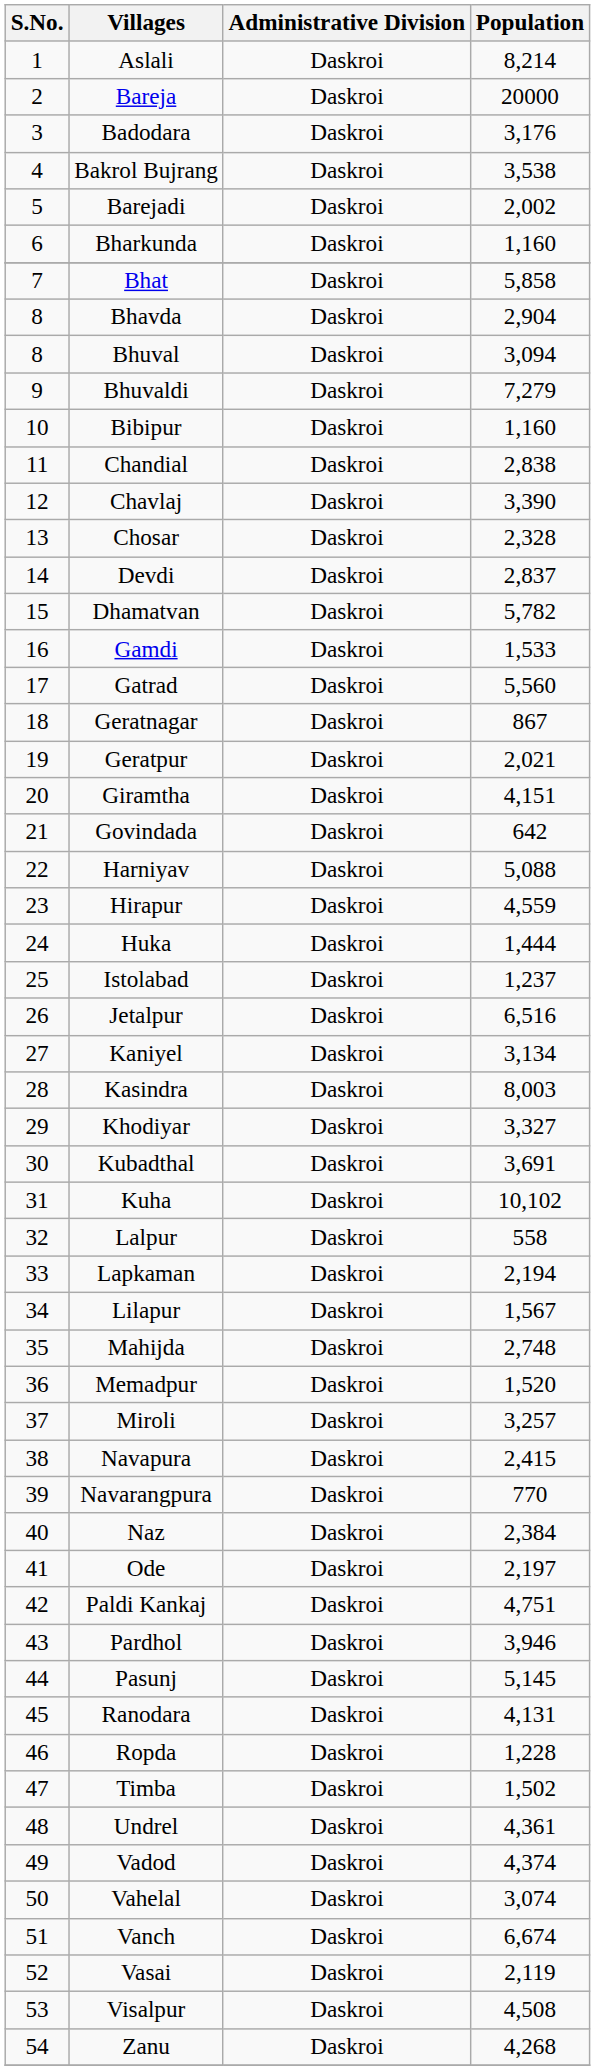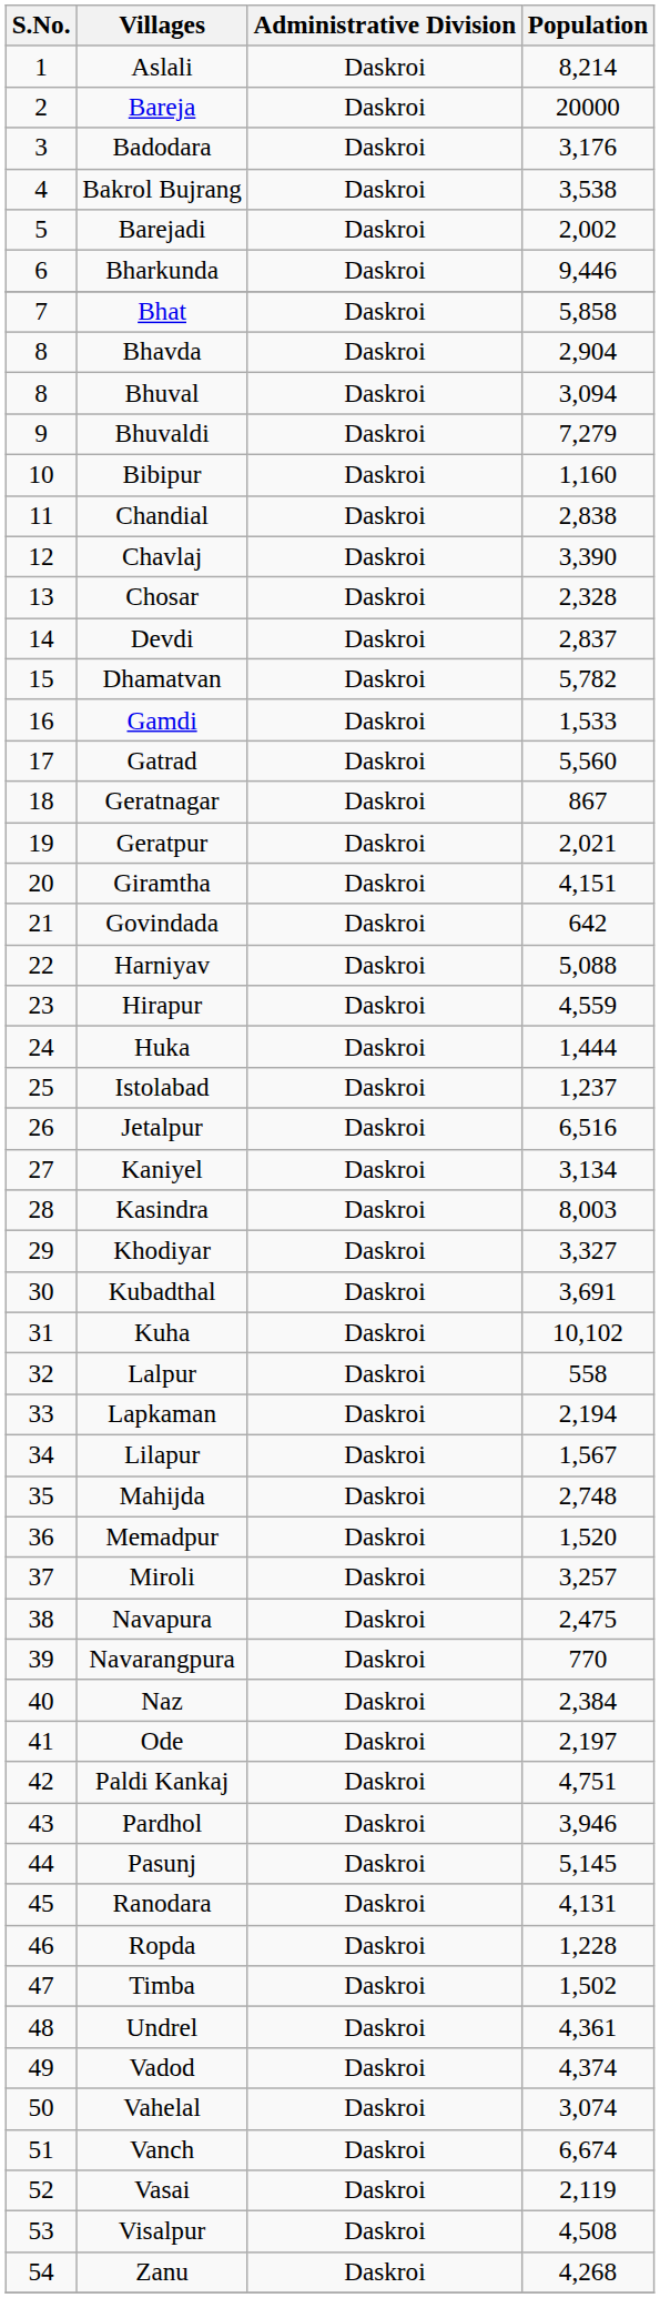 <table class="wikitable" style="margin: 1em auto 1em auto;">
 <tr>
 <th align="center" valign="bottom">S.No.</th>
 <th align="center" valign="bottom">Villages</th>
 <th align="center" valign="bottom">Administrative Division</th>
 <th align="center" valign="bottom">Population</th>
 </tr>
 <tr valign="top">
 <td align="center">1</td>
 <td align="center">Aslali</td>
 <td align="center">Daskroi</td>
 <td align="center">8,214</td>
 </tr>
 <tr valign="top">
 <td align="center">2</td>
 <td align="center"><a href='#'>Bareja</a></td>
 <td align="center">Daskroi</td>
 <td align="center">20000</td>
 </tr>
 <tr valign="top">
 <td align="center">3</td>
 <td align="center">Badodara</td>
 <td align="center">Daskroi</td>
 <td align="center">3,176</td>
 </tr>
 <tr valign="top">
 <td align="center">4</td>
 <td align="center">Bakrol Bujrang</td>
 <td align="center">Daskroi</td>
 <td align="center">3,538</td>
 </tr>
 <tr valign="top">
 <td align="center">5</td>
 <td align="center">Barejadi</td>
 <td align="center">Daskroi</td>
 <td align="center">2,002</td>
 </tr>
 <tr valign="top">
 <td align="center">6</td>
 <td align="center">Bharkunda</td>
 <td align="center">Daskroi</td>
-<td align="center">1,160</td>
+<td align="center">9,446</td>
 </tr>
 <tr valign="top">
 </tr>
 <tr valign="top">
 <td align="center">7</td>
 <td align="center"><a href='#'>Bhat</a></td>
 <td align="center">Daskroi</td>
 <td align="center">5,858</td>
 </tr>
 <tr valign="top">
 <td align="center">8</td>
 <td align="center">Bhavda</td>
 <td align="center">Daskroi</td>
 <td align="center">2,904</td>
 </tr>
 <tr valign="top">
 <td align="center">8</td>
 <td align="center">Bhuval</td>
 <td align="center">Daskroi</td>
 <td align="center">3,094</td>
 </tr>
 <tr valign="top">
 <td align="center">9</td>
 <td align="center">Bhuvaldi</td>
 <td align="center">Daskroi</td>
 <td align="center">7,279</td>
 </tr>
 <tr valign="top">
 <td align="center">10</td>
 <td align="center">Bibipur</td>
 <td align="center">Daskroi</td>
 <td align="center">1,160</td>
 </tr>
 <tr valign="top">
 <td align="center">11</td>
 <td align="center">Chandial</td>
 <td align="center">Daskroi</td>
 <td align="center">2,838</td>
 </tr>
 <tr valign="top">
 <td align="center">12</td>
 <td align="center">Chavlaj</td>
 <td align="center">Daskroi</td>
 <td align="center">3,390</td>
 </tr>
 <tr valign="top">
 <td align="center">13</td>
 <td align="center">Chosar</td>
 <td align="center">Daskroi</td>
 <td align="center">2,328</td>
 </tr>
 <tr valign="top">
 <td align="center">14</td>
 <td align="center">Devdi</td>
 <td align="center">Daskroi</td>
 <td align="center">2,837</td>
 </tr>
 <tr valign="top">
 <td align="center">15</td>
 <td align="center">Dhamatvan</td>
 <td align="center">Daskroi</td>
 <td align="center">5,782</td>
 </tr>
 <tr valign="top">
 <td align="center">16</td>
 <td align="center"><a href='#'>Gamdi</a></td>
 <td align="center">Daskroi</td>
 <td align="center">1,533</td>
 </tr>
 <tr valign="top">
 <td align="center">17</td>
 <td align="center">Gatrad</td>
 <td align="center">Daskroi</td>
 <td align="center">5,560</td>
 </tr>
 <tr valign="top">
 <td align="center">18</td>
 <td align="center">Geratnagar</td>
 <td align="center">Daskroi</td>
 <td align="center">867</td>
 </tr>
 <tr valign="top">
 <td align="center">19</td>
 <td align="center">Geratpur</td>
 <td align="center">Daskroi</td>
 <td align="center">2,021</td>
 </tr>
 <tr valign="top">
 <td align="center">20</td>
 <td align="center">Giramtha</td>
 <td align="center">Daskroi</td>
 <td align="center">4,151</td>
 </tr>
 <tr valign="top">
 <td align="center">21</td>
 <td align="center">Govindada</td>
 <td align="center">Daskroi</td>
 <td align="center">642</td>
 </tr>
 <tr valign="top">
 <td align="center">22</td>
 <td align="center">Harniyav</td>
 <td align="center">Daskroi</td>
 <td align="center">5,088</td>
 </tr>
 <tr valign="top">
 <td align="center">23</td>
 <td align="center">Hirapur</td>
 <td align="center">Daskroi</td>
 <td align="center">4,559</td>
 </tr>
 <tr valign="top">
 <td align="center">24</td>
 <td align="center">Huka</td>
 <td align="center">Daskroi</td>
 <td align="center">1,444</td>
 </tr>
 <tr valign="top">
 <td align="center">25</td>
 <td align="center">Istolabad</td>
 <td align="center">Daskroi</td>
 <td align="center">1,237</td>
 </tr>
 <tr valign="top">
 <td align="center">26</td>
 <td align="center">Jetalpur</td>
 <td align="center">Daskroi</td>
 <td align="center">6,516</td>
 </tr>
 <tr valign="top">
 <td align="center">27</td>
 <td align="center">Kaniyel</td>
 <td align="center">Daskroi</td>
 <td align="center">3,134</td>
 </tr>
 <tr valign="top">
 <td align="center">28</td>
 <td align="center">Kasindra</td>
 <td align="center">Daskroi</td>
 <td align="center">8,003</td>
 </tr>
 <tr valign="top">
 <td align="center">29</td>
 <td align="center">Khodiyar</td>
 <td align="center">Daskroi</td>
 <td align="center">3,327</td>
 </tr>
 <tr valign="top">
 <td align="center">30</td>
 <td align="center">Kubadthal</td>
 <td align="center">Daskroi</td>
 <td align="center">3,691</td>
 </tr>
 <tr valign="top">
 <td align="center">31</td>
 <td align="center">Kuha</td>
 <td align="center">Daskroi</td>
 <td align="center">10,102</td>
 </tr>
 <tr valign="top">
 <td align="center">32</td>
 <td align="center">Lalpur</td>
 <td align="center">Daskroi</td>
 <td align="center">558</td>
 </tr>
 <tr valign="top">
 <td align="center">33</td>
 <td align="center">Lapkaman</td>
 <td align="center">Daskroi</td>
 <td align="center">2,194</td>
 </tr>
 <tr valign="top">
 <td align="center">34</td>
 <td align="center">Lilapur</td>
 <td align="center">Daskroi</td>
 <td align="center">1,567</td>
 </tr>
 <tr valign="top">
 <td align="center">35</td>
 <td align="center">Mahijda</td>
 <td align="center">Daskroi</td>
 <td align="center">2,748</td>
 </tr>
 <tr valign="top">
 <td align="center">36</td>
 <td align="center">Memadpur</td>
 <td align="center">Daskroi</td>
 <td align="center">1,520</td>
 </tr>
 <tr valign="top">
 <td align="center">37</td>
 <td align="center">Miroli</td>
 <td align="center">Daskroi</td>
 <td align="center">3,257</td>
 </tr>
 <tr valign="top">
 <td align="center">38</td>
 <td align="center">Navapura</td>
 <td align="center">Daskroi</td>
-<td align="center">2,415</td>
+<td align="center">2,475</td>
 </tr>
 <tr valign="top">
 <td align="center">39</td>
 <td align="center">Navarangpura</td>
 <td align="center">Daskroi</td>
 <td align="center">770</td>
 </tr>
 <tr valign="top">
 <td align="center">40</td>
 <td align="center">Naz</td>
 <td align="center">Daskroi</td>
 <td align="center">2,384</td>
 </tr>
 <tr valign="top">
 <td align="center">41</td>
 <td align="center">Ode</td>
 <td align="center">Daskroi</td>
 <td align="center">2,197</td>
 </tr>
 <tr valign="top">
 <td align="center">42</td>
 <td align="center">Paldi Kankaj</td>
 <td align="center">Daskroi</td>
 <td align="center">4,751</td>
 </tr>
 <tr valign="top">
 <td align="center">43</td>
 <td align="center">Pardhol</td>
 <td align="center">Daskroi</td>
 <td align="center">3,946</td>
 </tr>
 <tr valign="top">
 <td align="center">44</td>
 <td align="center">Pasunj</td>
 <td align="center">Daskroi</td>
 <td align="center">5,145</td>
 </tr>
 <tr valign="top">
 <td align="center">45</td>
 <td align="center">Ranodara</td>
 <td align="center">Daskroi</td>
 <td align="center">4,131</td>
 </tr>
 <tr valign="top">
 <td align="center">46</td>
 <td align="center">Ropda</td>
 <td align="center">Daskroi</td>
 <td align="center">1,228</td>
 </tr>
 <tr valign="top">
 <td align="center">47</td>
 <td align="center">Timba</td>
 <td align="center">Daskroi</td>
 <td align="center">1,502</td>
 </tr>
 <tr valign="top">
 <td align="center">48</td>
 <td align="center">Undrel</td>
 <td align="center">Daskroi</td>
 <td align="center">4,361</td>
 </tr>
 <tr valign="top">
 <td align="center">49</td>
 <td align="center">Vadod</td>
 <td align="center">Daskroi</td>
 <td align="center">4,374</td>
 </tr>
 <tr valign="top">
 <td align="center">50</td>
 <td align="center">Vahelal</td>
 <td align="center">Daskroi</td>
 <td align="center">3,074</td>
 </tr>
 <tr valign="top">
 <td align="center">51</td>
 <td align="center">Vanch</td>
 <td align="center">Daskroi</td>
 <td align="center">6,674</td>
 </tr>
 <tr valign="top">
 <td align="center">52</td>
 <td align="center">Vasai</td>
 <td align="center">Daskroi</td>
 <td align="center">2,119</td>
 </tr>
 <tr valign="top">
 <td align="center">53</td>
 <td align="center">Visalpur</td>
 <td align="center">Daskroi</td>
 <td align="center">4,508</td>
 </tr>
 <tr valign="top">
 <td align="center">54</td>
 <td align="center">Zanu</td>
 <td align="center">Daskroi</td>
 <td align="center">4,268</td>
 </tr>
 <tr valign="top">
 </tr>
 </table>
